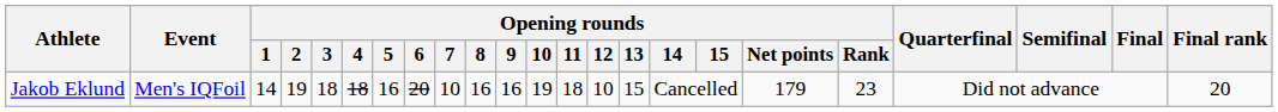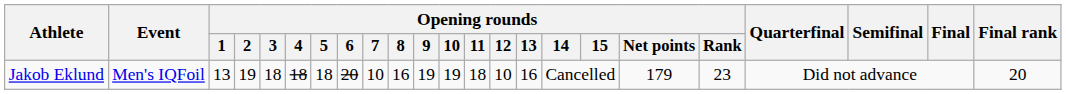 <table class="wikitable" style="font-size:90%">
 <tr>
 <th rowspan="2">Athlete</th>
 <th rowspan="2">Event</th>
 <th colspan=17>Opening rounds</th>
 <th rowspan=2>Quarterfinal</th>
 <th rowspan=2>Semifinal</th>
 <th rowspan=2>Final</th>
 <th rowspan=2>Final rank</th>
 </tr>
 <tr style="font-size:95%">
 <th>1</th>
 <th>2</th>
 <th>3</th>
 <th>4</th>
 <th>5</th>
 <th>6</th>
 <th>7</th>
 <th>8</th>
 <th>9</th>
 <th>10</th>
 <th>11</th>
 <th>12</th>
 <th>13</th>
 <th>14</th>
 <th>15</th>
 <th>Net points</th>
 <th>Rank</th>
 </tr>
 <tr align=center>
 <td align=left><a href='#'>Jakob Eklund</a></td>
 <td align=left><a href='#'>Men's IQFoil</a></td>
-<td>14</td>
+<td>13</td>
 <td>19</td>
 <td>18</td>
 <td><s>18</s></td>
-<td>16</td>
+<td>18</td>
 <td><s>20</s></td>
 <td>10</td>
 <td>16</td>
-<td>16</td>
+<td>19</td>
 <td>19</td>
 <td>18</td>
 <td>10</td>
-<td>15</td>
+<td>16</td>
 <td colspan="2">Cancelled</td>
 <td>179</td>
 <td>23</td>
 <td colspan=3>Did not advance</td>
 <td>20</td>
 </tr>
 </table>
